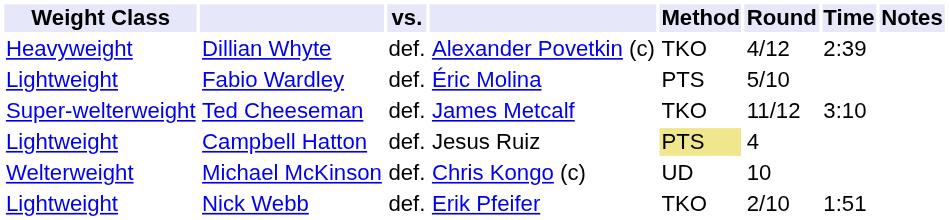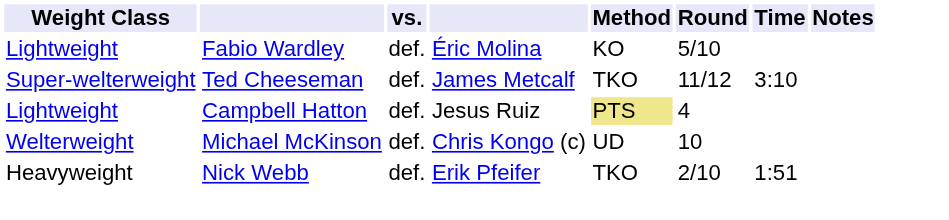 <table class="toccolours" style="font-size: 85%;">
 <tr>
 <th style="background:#e6e8fa; color:#000; text-align:center;">Weight Class</th>
 <th style="background:#e6e8fa; color:#000; text-align:center;"></th>
 <th style="background:#e6e8fa; color:#000; text-align:center;">vs.</th>
 <th style="background:#e6e8fa; color:#000; text-align:center;"></th>
 <th style="background:#e6e8fa; color:#000; text-align:center;">Method</th>
 <th style="background:#e6e8fa; color:#000; text-align:center;">Round</th>
 <th style="background:#e6e8fa; color:#000; text-align:center;">Time</th>
 <th style="background:#e6e8fa; color:#000; text-align:center;">Notes</th>
 </tr>
 <tr>
-<td><a href='#'>Heavyweight</a></td>
-<td> <a href='#'>Dillian Whyte</a></td>
-<td>def.</td>
-<td> <a href='#'>Alexander Povetkin</a> (c)</td>
-<td>TKO</td>
-<td>4/12</td>
-<td>2:39</td>
-<td></td>
-</tr>
-<tr>
 <td><a href='#'>Lightweight</a></td>
 <td> <a href='#'>Fabio Wardley</a></td>
 <td>def.</td>
 <td> <a href='#'>Éric Molina</a></td>
-<td>PTS</td>
+<td>KO</td>
 <td>5/10</td>
 <td></td>
 <td></td>
 </tr>
 <tr>
 <td><a href='#'>Super-welterweight</a></td>
 <td> <a href='#'>Ted Cheeseman</a></td>
 <td>def.</td>
 <td> <a href='#'>James Metcalf</a></td>
 <td>TKO</td>
 <td>11/12</td>
 <td>3:10</td>
 <td></td>
 </tr>
 <tr>
 <td><a href='#'>Lightweight</a></td>
 <td> <a href='#'>Campbell Hatton</a></td>
 <td>def.</td>
 <td> Jesus Ruiz</td>
 <td style="background: khaki;">PTS</td>
 <td>4</td>
 <td></td>
 <td></td>
 </tr>
 <tr>
 <td><a href='#'>Welterweight</a></td>
 <td> <a href='#'>Michael McKinson</a></td>
 <td>def.</td>
 <td> <a href='#'>Chris Kongo</a> (c)</td>
 <td>UD</td>
 <td>10</td>
 <td></td>
 <td></td>
 </tr>
 <tr>
-<td><a href='#'>Lightweight</a></td>
+<td>Heavyweight</td>
 <td> <a href='#'>Nick Webb</a></td>
 <td>def.</td>
 <td> <a href='#'>Erik Pfeifer</a></td>
 <td>TKO</td>
 <td>2/10</td>
 <td>1:51</td>
 <td></td>
 </tr>
 <tr>
 </tr>
 </table>
